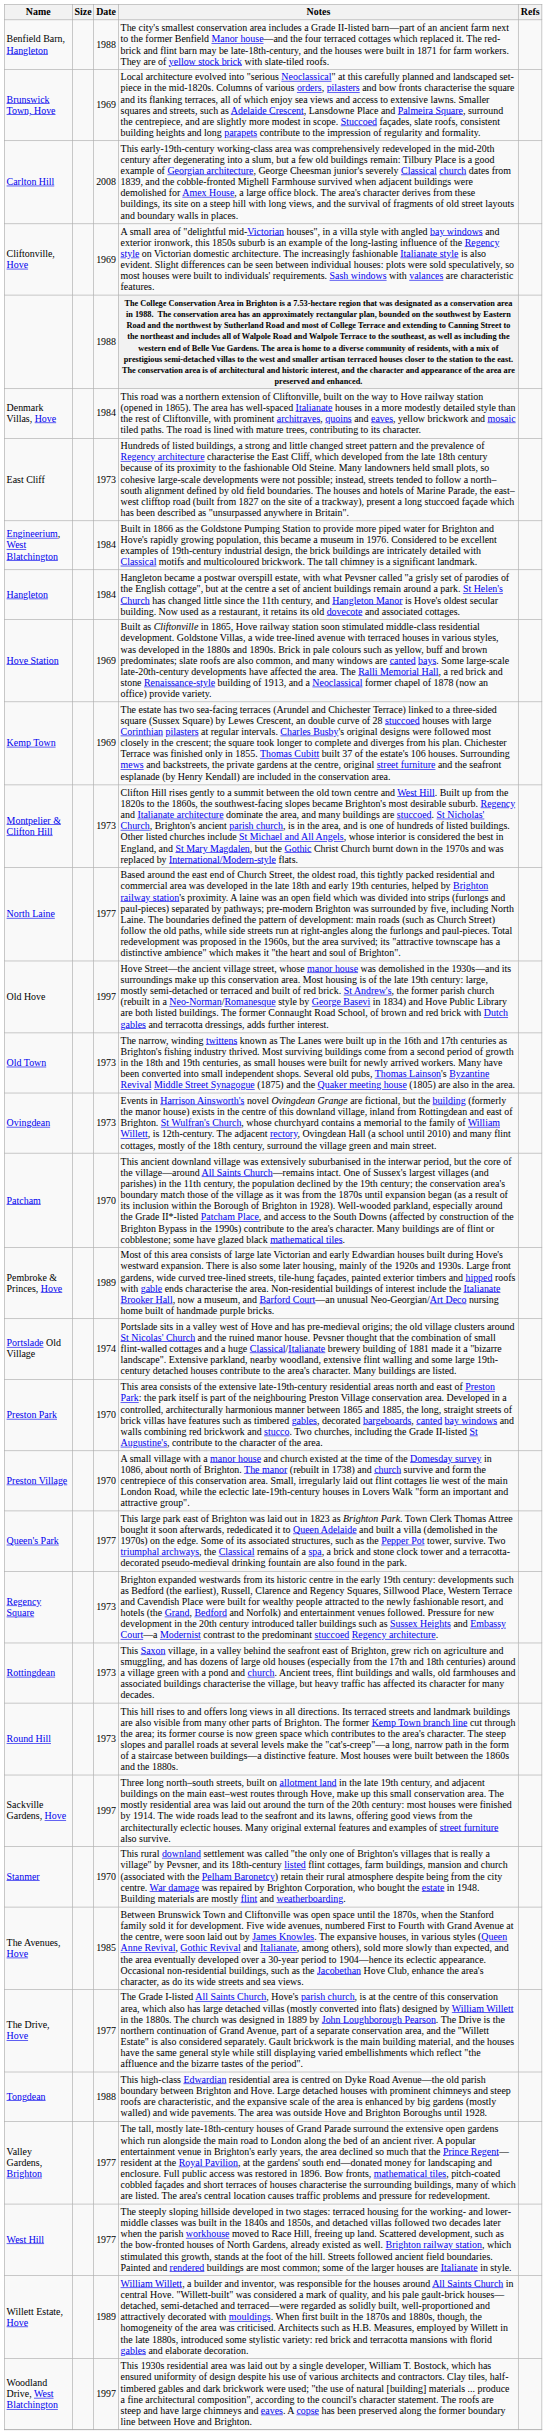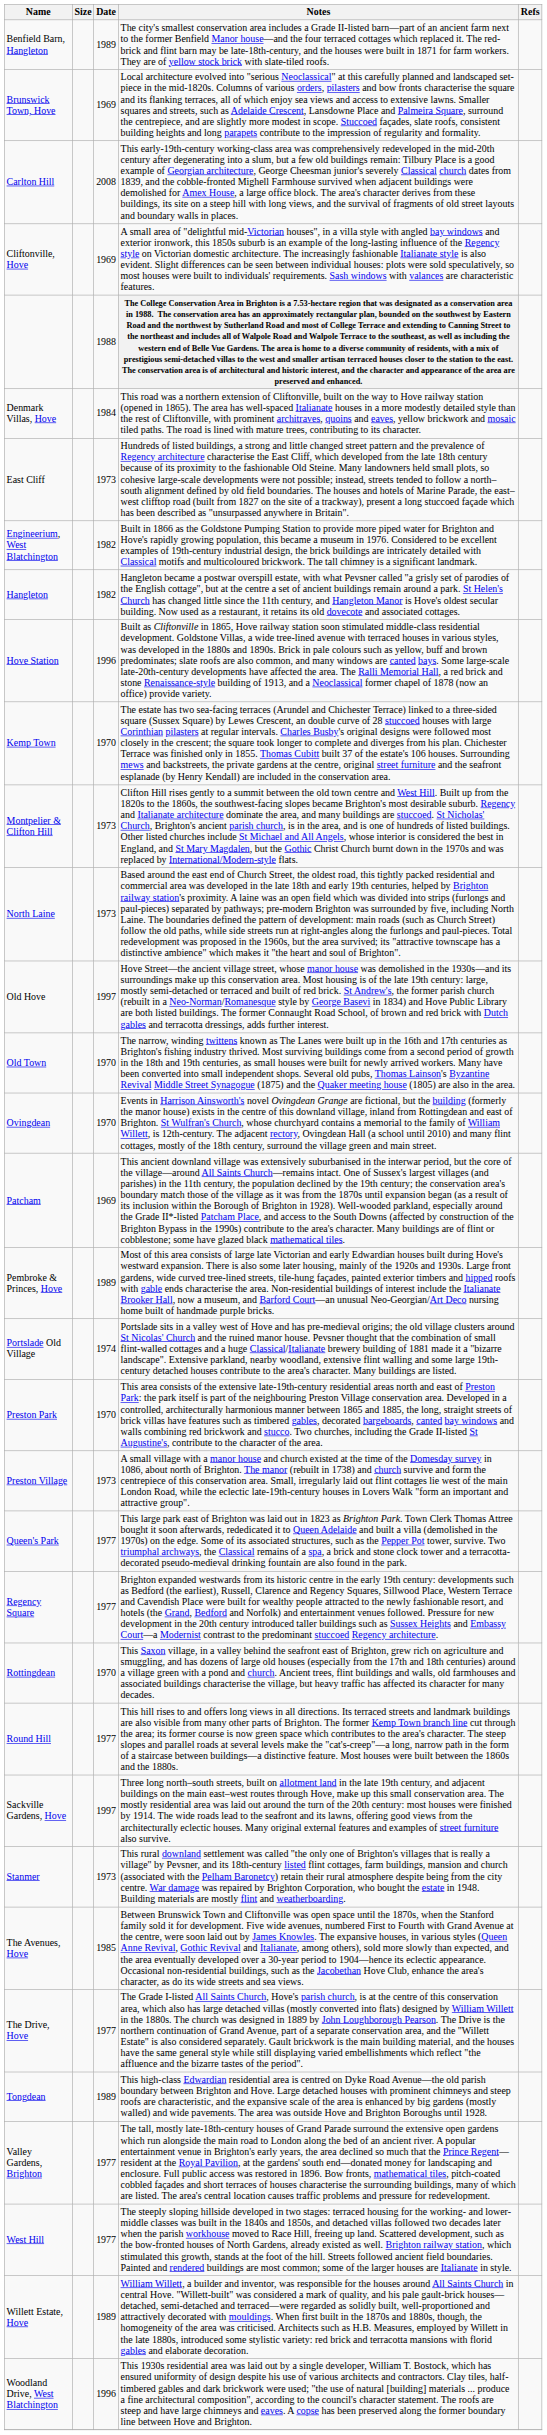 <table class="wikitable sortable">
 <tr>
 <th>Name</th>
 <th>Size</th>
 <th>Date</th>
 <th class="unsortable">Notes</th>
 <th class="unsortable">Refs</th>
 </tr>
 <tr>
 <td>Benfield Barn, <a href='#'>Hangleton</a></td>
 <td></td>
-<td>1988</td>
+<td>1989</td>
 <td>The city's smallest conservation area includes a Grade II-listed barn—part of an ancient farm next to the former Benfield <a href='#'>Manor house</a>—and the four terraced cottages which replaced it.  The red-brick and flint barn may be late-18th-century, and the houses were built in 1871 for farm workers.  They are of <a href='#'>yellow stock brick</a> with slate-tiled roofs.</td>
 <td></td>
 </tr>
 <tr>
 <td><a href='#'>Brunswick Town, Hove</a></td>
 <td></td>
 <td>1969</td>
 <td>Local architecture evolved into "serious <a href='#'>Neoclassical</a>" at this carefully planned and landscaped set-piece in the mid-1820s.  Columns of various <a href='#'>orders</a>, <a href='#'>pilasters</a> and bow fronts characterise the square and its flanking terraces, all of which enjoy sea views and access to extensive lawns.  Smaller squares and streets, such as <a href='#'>Adelaide Crescent</a>, Lansdowne Place and <a href='#'>Palmeira Square</a>, surround the centrepiece, and are slightly more modest in scope.  <a href='#'>Stuccoed</a> façades, slate roofs, consistent building heights and long <a href='#'>parapets</a> contribute to the impression of regularity and formality.</td>
 <td><br></td>
 </tr>
 <tr>
 <td><a href='#'>Carlton Hill</a></td>
 <td></td>
 <td>2008</td>
 <td>This early-19th-century working-class area was comprehensively redeveloped in the mid-20th century after degenerating into a slum, but a few old buildings remain: Tilbury Place is a good example of <a href='#'>Georgian architecture</a>, George Cheesman junior's severely <a href='#'>Classical</a> <a href='#'>church</a> dates from 1839, and the cobble-fronted Mighell Farmhouse survived when adjacent buildings were demolished for <a href='#'>Amex House</a>, a large office block.  The area's character derives from these buildings, its site on a steep hill with long views, and the survival of fragments of old street layouts and boundary walls in places.</td>
 <td><br></td>
 </tr>
 <tr>
 <td>Cliftonville, <a href='#'>Hove</a></td>
 <td></td>
 <td>1969</td>
 <td>A small area of "delightful mid-<a href='#'>Victorian</a> houses", in a villa style with angled <a href='#'>bay windows</a> and exterior ironwork, this 1850s suburb is an example of the long-lasting influence of the <a href='#'>Regency style</a> on Victorian domestic architecture.  The increasingly fashionable <a href='#'>Italianate style</a> is also evident.  Slight differences can be seen between individual houses: plots were sold speculatively, so most houses were built to individuals' requirements.  <a href='#'>Sash windows</a> with <a href='#'>valances</a> are characteristic features.</td>
 <td><br></td>
 </tr>
 <tr>
 <td></td>
 <td></td>
 <td>1988</td>
 <th><small>The College Conservation Area in Brighton is a 7.53-hectare region that was designated as a conservation area in 1988.  The conservation area has an approximately rectangular plan, bounded on the southwest by Eastern Road and the northwest by Sutherland Road and most of College Terrace and extending to Canning Street to the northeast and includes all of Walpole Road and Walpole Terrace to the southeast, as well as including the western end of Belle Vue Gardens. The area is home to a diverse community of residents, with a mix of prestigious semi-detached villas to the west and smaller artisan terraced houses closer to the station to the east. The conservation area is of architectural and historic interest, and the character and appearance of the area are preserved and enhanced.</small></th>
 <td><br><br></td>
 </tr>
 <tr>
 <td>Denmark Villas, <a href='#'>Hove</a></td>
 <td></td>
 <td>1984</td>
 <td>This road was a northern extension of Cliftonville, built on the way to Hove railway station (opened in 1865).  The area has well-spaced <a href='#'>Italianate</a> houses in a more modestly detailed style than the rest of Cliftonville, with prominent <a href='#'>architraves</a>, <a href='#'>quoins</a> and <a href='#'>eaves</a>, yellow brickwork and <a href='#'>mosaic</a> tiled paths.  The road is lined with mature trees, contributing to its character.</td>
 <td></td>
 </tr>
 <tr>
 <td>East Cliff</td>
 <td></td>
 <td>1973</td>
 <td>Hundreds of listed buildings, a strong and little changed street pattern and the prevalence of <a href='#'>Regency architecture</a> characterise the East Cliff, which developed from the late 18th century because of its proximity to the fashionable Old Steine.  Many landowners held small plots, so cohesive large-scale developments were not possible; instead, streets tended to follow a north–south alignment defined by old field boundaries.  The houses and hotels of Marine Parade, the east–west clifftop road (built from 1827 on the site of a trackway), present a long stuccoed façade which has been described as "unsurpassed anywhere in Britain".</td>
 <td><br></td>
 </tr>
 <tr>
 <td><a href='#'>Engineerium</a>, <a href='#'>West Blatchington</a></td>
 <td></td>
-<td>1984</td>
+<td>1982</td>
 <td>Built in 1866 as the Goldstone Pumping Station to provide more piped water for Brighton and Hove's rapidly growing population, this became a museum in 1976.  Considered to be excellent examples of 19th-century industrial design, the brick buildings are intricately detailed with <a href='#'>Classical</a> motifs and multicoloured brickwork.  The tall chimney is a significant landmark.</td>
 <td></td>
 </tr>
 <tr>
 <td><a href='#'>Hangleton</a></td>
 <td></td>
-<td>1984</td>
+<td>1982</td>
 <td>Hangleton became a postwar overspill estate, with what Pevsner called "a grisly set of parodies of the English cottage", but at the centre a set of ancient buildings remain around a park.  <a href='#'>St Helen's Church</a> has changed little since the 11th century, and <a href='#'>Hangleton Manor</a> is Hove's oldest secular building.  Now used as a restaurant, it retains its old <a href='#'>dovecote</a> and associated cottages.</td>
 <td><br></td>
 </tr>
 <tr>
 <td><a href='#'>Hove Station</a></td>
 <td></td>
-<td>1969</td>
+<td>1996</td>
 <td>Built as <em>Cliftonville</em> in 1865, Hove railway station soon stimulated middle-class residential development.  Goldstone Villas, a wide tree-lined avenue with terraced houses in various styles, was developed in the 1880s and 1890s.  Brick in pale colours such as yellow, buff and brown predominates; slate roofs are also common, and many windows are <a href='#'>canted</a> <a href='#'>bays</a>.  Some large-scale late-20th-century developments have affected the area.  The <a href='#'>Ralli Memorial Hall</a>, a red brick and stone <a href='#'>Renaissance-style</a> building of 1913, and a <a href='#'>Neoclassical</a> former chapel of 1878 (now an office) provide variety.</td>
 <td><br></td>
 </tr>
 <tr>
 <td><a href='#'>Kemp Town</a></td>
 <td></td>
-<td>1969</td>
+<td>1970</td>
 <td>The estate has two sea-facing terraces (Arundel and Chichester Terrace) linked to a three-sided square (Sussex Square) by Lewes Crescent, an  double curve of 28 <a href='#'>stuccoed</a> houses with large <a href='#'>Corinthian</a> <a href='#'>pilasters</a> at regular intervals.  <a href='#'>Charles Busby</a>'s original designs were followed most closely in the crescent; the  square took longer to complete and diverges from his plan.  Chichester Terrace was finished only in 1855.  <a href='#'>Thomas Cubitt</a> built 37 of the estate's 106 houses.  Surrounding <a href='#'>mews</a> and backstreets, the private gardens at the centre, original <a href='#'>street furniture</a> and the seafront esplanade (by Henry Kendall) are included in the conservation area.</td>
 <td><br></td>
 </tr>
 <tr>
 <td><a href='#'>Montpelier & Clifton Hill</a></td>
 <td></td>
 <td>1973</td>
 <td>Clifton Hill rises gently to a summit between the old town centre and <a href='#'>West Hill</a>.  Built up from the 1820s to the 1860s, the southwest-facing slopes became Brighton's most desirable suburb.  <a href='#'>Regency</a> and <a href='#'>Italianate architecture</a> dominate the area, and many buildings are <a href='#'>stuccoed</a>.  <a href='#'>St Nicholas' Church</a>, Brighton's ancient <a href='#'>parish church</a>, is in the area, and is one of hundreds of listed buildings.  Other listed churches include <a href='#'>St Michael and All Angels</a>, whose interior is considered the best in England, and <a href='#'>St Mary Magdalen</a>, but the <a href='#'>Gothic</a> Christ Church burnt down in the 1970s and was replaced by <a href='#'>International/Modern-style</a> flats.</td>
 <td><br></td>
 </tr>
 <tr>
 <td><a href='#'>North Laine</a></td>
 <td></td>
-<td>1977</td>
+<td>1973</td>
 <td>Based around the east end of Church Street, the oldest road, this tightly packed residential and commercial area was developed in the late 18th and early 19th centuries, helped by <a href='#'>Brighton railway station</a>'s proximity.  A laine was an open field which was divided into strips (furlongs and paul-pieces) separated by pathways; pre-modern Brighton was surrounded by five, including North Laine.  The boundaries defined the pattern of development: main roads (such as Church Street) follow the old paths, while side streets run at right-angles along the furlongs and paul-pieces.  Total redevelopment was proposed in the 1960s, but the area survived; its "attractive townscape has a distinctive ambience" which makes it "the heart and soul of Brighton".</td>
 <td><br></td>
 </tr>
 <tr>
 <td>Old Hove</td>
 <td></td>
 <td>1997</td>
 <td>Hove Street—the ancient village street, whose <a href='#'>manor house</a> was demolished in the 1930s—and its surroundings make up this conservation area.  Most housing is of the late 19th century: large, mostly semi-detached or terraced and built of red brick.  <a href='#'>St Andrew's</a>, the former parish church (rebuilt in a <a href='#'>Neo-Norman</a>/<a href='#'>Romanesque</a> style by <a href='#'>George Basevi</a> in 1834) and Hove Public Library are both listed buildings.  The former Connaught Road School, of brown and red brick with <a href='#'>Dutch gables</a> and terracotta dressings, adds further interest.</td>
 <td></td>
 </tr>
 <tr>
 <td><a href='#'>Old Town</a></td>
 <td></td>
-<td>1973</td>
+<td>1970</td>
 <td>The narrow, winding <a href='#'>twittens</a> known as The Lanes were built up in the 16th and 17th centuries as Brighton's fishing industry thrived.  Most surviving buildings come from a second period of growth in the 18th and 19th centuries, as small houses were built for newly arrived workers.  Many have been converted into small independent shops.  Several old pubs, <a href='#'>Thomas Lainson</a>'s <a href='#'>Byzantine Revival</a> <a href='#'>Middle Street Synagogue</a> (1875) and the <a href='#'>Quaker meeting house</a> (1805) are also in the area.</td>
 <td><br></td>
 </tr>
 <tr>
 <td><a href='#'>Ovingdean</a></td>
 <td></td>
-<td>1973</td>
+<td>1970</td>
 <td>Events in <a href='#'>Harrison Ainsworth's</a> novel <em>Ovingdean Grange</em> are fictional, but the <a href='#'>building</a> (formerly the manor house) exists in the centre of this downland village, inland from Rottingdean and  east of Brighton.  <a href='#'>St Wulfran's Church</a>, whose churchyard contains a memorial to the family of <a href='#'>William Willett</a>, is 12th-century.  The adjacent <a href='#'>rectory</a>, Ovingdean Hall (a school until 2010) and many flint cottages, mostly of the 18th century, surround the village green and main street.</td>
 <td><br><br></td>
 </tr>
 <tr>
 <td><a href='#'>Patcham</a></td>
 <td></td>
-<td>1970</td>
+<td>1969</td>
 <td>This ancient downland village was extensively suburbanised in the interwar period, but the core of the village—around <a href='#'>All Saints Church</a>—remains intact.  One of Sussex's largest villages (and parishes) in the 11th century, the population declined by the 19th century; the conservation area's boundary match those of the village as it was from the 1870s until expansion began (as a result of its inclusion within the Borough of Brighton in 1928).  Well-wooded parkland, especially around the Grade II*-listed <a href='#'>Patcham Place</a>, and access to the South Downs (affected by construction of the Brighton Bypass in the 1990s) contribute to the area's character.  Many buildings are of flint or cobblestone; some have glazed black <a href='#'>mathematical tiles</a>.</td>
 <td><br><br></td>
 </tr>
 <tr>
 <td>Pembroke & Princes, <a href='#'>Hove</a></td>
 <td></td>
 <td>1989</td>
 <td>Most of this area consists of large late Victorian and early Edwardian houses built during Hove's westward expansion.  There is also some later housing, mainly of the 1920s and 1930s.  Large front gardens, wide curved tree-lined streets, tile-hung façades, painted exterior timbers and <a href='#'>hipped</a> roofs with <a href='#'>gable</a> ends characterise the area.  Non-residential buildings of interest include the <a href='#'>Italianate</a> <a href='#'>Brooker Hall</a>, now a museum, and <a href='#'>Barford Court</a>—an unusual Neo-Georgian/<a href='#'>Art Deco</a> nursing home built of handmade purple bricks.</td>
 <td></td>
 </tr>
 <tr>
 <td><a href='#'>Portslade</a> Old Village</td>
 <td></td>
 <td>1974</td>
 <td>Portslade sits in a valley west of Hove and has pre-medieval origins; the old village clusters around <a href='#'>St Nicolas' Church</a> and the ruined manor house.  Pevsner thought that the combination of small flint-walled cottages and a huge <a href='#'>Classical</a>/<a href='#'>Italianate</a> brewery building of 1881 made it a "bizarre landscape".  Extensive parkland, nearby woodland, extensive flint walling and some large 19th-century detached houses contribute to the area's character.  Many buildings are listed.</td>
 <td></td>
 </tr>
 <tr>
 <td><a href='#'>Preston Park</a></td>
 <td></td>
 <td>1970</td>
 <td>This area consists of the extensive late-19th-century residential areas north and east of <a href='#'>Preston Park</a>: the park itself is part of the neighbouring Preston Village conservation area.  Developed in a controlled, architecturally harmonious manner between 1865 and 1885, the long, straight streets of brick villas have features such as timbered <a href='#'>gables</a>, decorated <a href='#'>bargeboards</a>, <a href='#'>canted</a> <a href='#'>bay windows</a> and walls combining red brickwork and <a href='#'>stucco</a>.  Two churches, including the Grade II-listed <a href='#'>St Augustine's</a>, contribute to the character of the area.</td>
 <td><br></td>
 </tr>
 <tr>
 <td><a href='#'>Preston Village</a></td>
 <td></td>
-<td>1970</td>
+<td>1973</td>
 <td>A small village with a <a href='#'>manor house</a> and church existed at the time of the <a href='#'>Domesday survey</a> in 1086, about  north of Brighton.  <a href='#'>The manor</a> (rebuilt in 1738) and <a href='#'>church</a> survive and form the centrepiece of this conservation area.  Small, irregularly laid out flint cottages lie west of the main London Road, while the eclectic late-19th-century houses in Lovers Walk "form an important and attractive group".</td>
 <td><br></td>
 </tr>
 <tr>
 <td><a href='#'>Queen's Park</a></td>
 <td></td>
 <td>1977</td>
 <td>This large park east of Brighton was laid out in 1823 as <em>Brighton Park</em>.  Town Clerk Thomas Attree bought it soon afterwards, rededicated it to <a href='#'>Queen Adelaide</a> and built a villa (demolished in the 1970s) on the edge.  Some of its associated structures, such as the <a href='#'>Pepper Pot</a> tower, survive.  Two <a href='#'>triumphal archways</a>, the <a href='#'>Classical</a> remains of a <a href='#'>spa</a>, a brick and stone clock tower and a terracotta-decorated pseudo-medieval drinking fountain are also found in the  park.</td>
 <td><br></td>
 </tr>
 <tr>
 <td><a href='#'>Regency Square</a></td>
 <td></td>
-<td>1973</td>
+<td>1977</td>
 <td>Brighton expanded westwards from its historic centre in the early 19th century: developments such as Bedford (the earliest), Russell, Clarence and Regency Squares, Sillwood Place, Western Terrace and Cavendish Place were built for wealthy people attracted to the newly fashionable resort, and hotels (the <a href='#'>Grand</a>, <a href='#'>Bedford</a> and Norfolk) and entertainment venues followed.  Pressure for new development in the 20th century introduced taller buildings such as <a href='#'>Sussex Heights</a> and <a href='#'>Embassy Court</a>—a <a href='#'>Modernist</a> contrast to the predominant <a href='#'>stuccoed</a> <a href='#'>Regency architecture</a>.</td>
 <td><br><br></td>
 </tr>
 <tr>
 <td><a href='#'>Rottingdean</a></td>
 <td></td>
-<td>1973</td>
+<td>1970</td>
 <td>This <a href='#'>Saxon</a> village, in a valley behind the seafront east of Brighton, grew rich on agriculture and smuggling, and has dozens of large old houses (especially from the 17th and 18th centuries) around a village green with a pond and <a href='#'>church</a>.  Ancient trees, flint buildings and walls, old farmhouses and associated buildings characterise the village, but heavy traffic has affected its character for many decades.</td>
 <td><br></td>
 </tr>
 <tr>
 <td><a href='#'>Round Hill</a></td>
 <td></td>
-<td>1973</td>
+<td>1977</td>
 <td>This hill rises to  and offers long views in all directions.  Its terraced streets and landmark buildings are also visible from many other parts of Brighton.  The former <a href='#'>Kemp Town branch line</a> cut through the area; its former course is now green space which contributes to the area's character.  The steep slopes and parallel roads at several levels make the "cat's-creep"—a long, narrow path in the form of a staircase between buildings—a distinctive feature.  Most houses were built between the 1860s and the 1880s.</td>
 <td><br></td>
 </tr>
 <tr>
 <td>Sackville Gardens, <a href='#'>Hove</a></td>
 <td></td>
 <td>1997</td>
 <td>Three long north–south streets, built on <a href='#'>allotment land</a> in the late 19th century, and adjacent buildings on the main east–west routes through Hove, make up this small conservation area.  The mostly residential area was laid out around the turn of the 20th century: most houses were finished by 1914.  The wide roads lead to the seafront and its lawns, offering good views from the architecturally eclectic houses.  Many original external features and examples of <a href='#'>street furniture</a> also survive.</td>
 <td></td>
 </tr>
 <tr>
 <td><a href='#'>Stanmer</a></td>
 <td></td>
-<td>1970</td>
+<td>1973</td>
 <td>This rural <a href='#'>downland</a> settlement was called "the only one of Brighton's villages that is really a village" by Pevsner, and its 18th-century <a href='#'>listed</a> flint cottages, farm buildings, mansion and church (associated with the <a href='#'>Pelham Baronetcy</a>) retain their rural atmosphere despite being  from the city centre.  <a href='#'>War damage</a> was repaired by Brighton Corporation, who bought the <a href='#'>estate</a> in 1948.  Building materials are mostly <a href='#'>flint</a> and <a href='#'>weatherboarding</a>.</td>
 <td><br><br></td>
 </tr>
 <tr>
 <td>The Avenues, <a href='#'>Hove</a></td>
 <td></td>
 <td>1985</td>
 <td>Between Brunswick Town and Cliftonville was open space until the 1870s, when the Stanford family sold it for development.  Five wide avenues, numbered First to Fourth with Grand Avenue at the centre, were soon laid out by <a href='#'>James Knowles</a>.  The expansive houses, in various styles (<a href='#'>Queen Anne Revival</a>, <a href='#'>Gothic Revival</a> and <a href='#'>Italianate</a>, among others), sold more slowly than expected, and the area eventually developed over a 30-year period to 1904—hence its eclectic appearance.  Occasional non-residential buildings, such as the <a href='#'>Jacobethan</a> Hove Club, enhance the area's character, as do its wide streets and sea views.</td>
 <td><br></td>
 </tr>
 <tr>
 <td>The Drive, <a href='#'>Hove</a></td>
 <td></td>
 <td>1977</td>
 <td>The Grade I-listed <a href='#'>All Saints Church</a>, Hove's <a href='#'>parish church</a>, is at the centre of this conservation area, which also has large detached villas (mostly converted into flats) designed by <a href='#'>William Willett</a> in the 1880s.  The church was designed in 1889 by <a href='#'>John Loughborough Pearson</a>.  The Drive is the northern continuation of Grand Avenue, part of a separate conservation area, and the "Willett Estate" is also considered separately.  Gault brickwork is the main building material, and the houses have the same general style while still displaying varied embellishments which reflect "the affluence and the bizarre tastes of the period".</td>
 <td><br></td>
 </tr>
 <tr>
 <td><a href='#'>Tongdean</a></td>
 <td></td>
-<td>1988</td>
+<td>1989</td>
 <td>This high-class <a href='#'>Edwardian</a> residential area is centred on Dyke Road Avenue—the old parish boundary between Brighton and Hove.  Large detached houses with prominent chimneys and steep roofs are characteristic, and the expansive scale of the area is enhanced by big gardens (mostly walled) and wide pavements.  The area was outside Hove and Brighton Boroughs until 1928.</td>
 <td></td>
 </tr>
 <tr>
 <td>Valley Gardens, <a href='#'>Brighton</a></td>
 <td></td>
 <td>1977</td>
 <td>The tall, mostly late-18th-century houses of Grand Parade surround the extensive open gardens which run alongside the main road to London along the bed of an ancient river.  A popular entertainment venue in Brighton's early years, the area declined so much that the <a href='#'>Prince Regent</a>—resident at the <a href='#'>Royal Pavilion</a>, at the gardens' south end—donated money for landscaping and enclosure.  Full public access was restored in 1896.  Bow fronts, <a href='#'>mathematical tiles</a>, pitch-coated cobbled façades and short terraces of houses characterise the surrounding buildings, many of which are listed.  The area's central location causes traffic problems and pressure for redevelopment.</td>
 <td><br></td>
 </tr>
 <tr>
 <td><a href='#'>West Hill</a></td>
 <td></td>
 <td>1977</td>
 <td>The steeply sloping hillside developed in two stages: terraced housing for the working- and lower-middle classes was built in the 1840s and 1850s, and detached villas followed two decades later when the parish <a href='#'>workhouse</a> moved to Race Hill, freeing up land.  Scattered development, such as the bow-fronted houses of North Gardens, already existed as well.  <a href='#'>Brighton railway station</a>, which stimulated this growth, stands at the foot of the hill.  Streets followed ancient field boundaries.  Painted and <a href='#'>rendered</a> buildings are most common; some of the larger houses are <a href='#'>Italianate</a> in style.</td>
 <td></td>
 </tr>
 <tr>
 <td>Willett Estate, <a href='#'>Hove</a></td>
 <td></td>
 <td>1989</td>
 <td><a href='#'>William Willett</a>, a builder and inventor, was responsible for the houses around <a href='#'>All Saints Church</a> in central Hove. "Willett-built" was considered a mark of quality, and his pale gault-brick houses—detached, semi-detached and terraced—were regarded as solidly built, well-proportioned and attractively decorated with <a href='#'>mouldings</a>.  When first built in the 1870s and 1880s, though, the homogeneity of the area was criticised.  Architects such as H.B. Measures, employed by Willett in the late 1880s, introduced some stylistic variety: red brick and terracotta mansions with florid <a href='#'>gables</a> and elaborate decoration.</td>
 <td><br></td>
 </tr>
 <tr>
 <td>Woodland Drive, <a href='#'>West Blatchington</a></td>
 <td></td>
-<td>1997</td>
+<td>1996</td>
 <td>This 1930s residential area was laid out by a single developer, William T. Bostock, which has ensured uniformity of design despite his use of various architects and contractors.  Clay tiles, half-timbered gables and dark brickwork were used; "the use of natural [building] materials ... produce a fine architectural composition", according to the council's character statement.  The roofs are steep and have large chimneys and <a href='#'>eaves</a>.  A <a href='#'>copse</a> has been preserved along the former boundary line between Hove and Brighton.</td>
 <td></td>
 </tr>
 <tr>
 </tr>
 </table>
